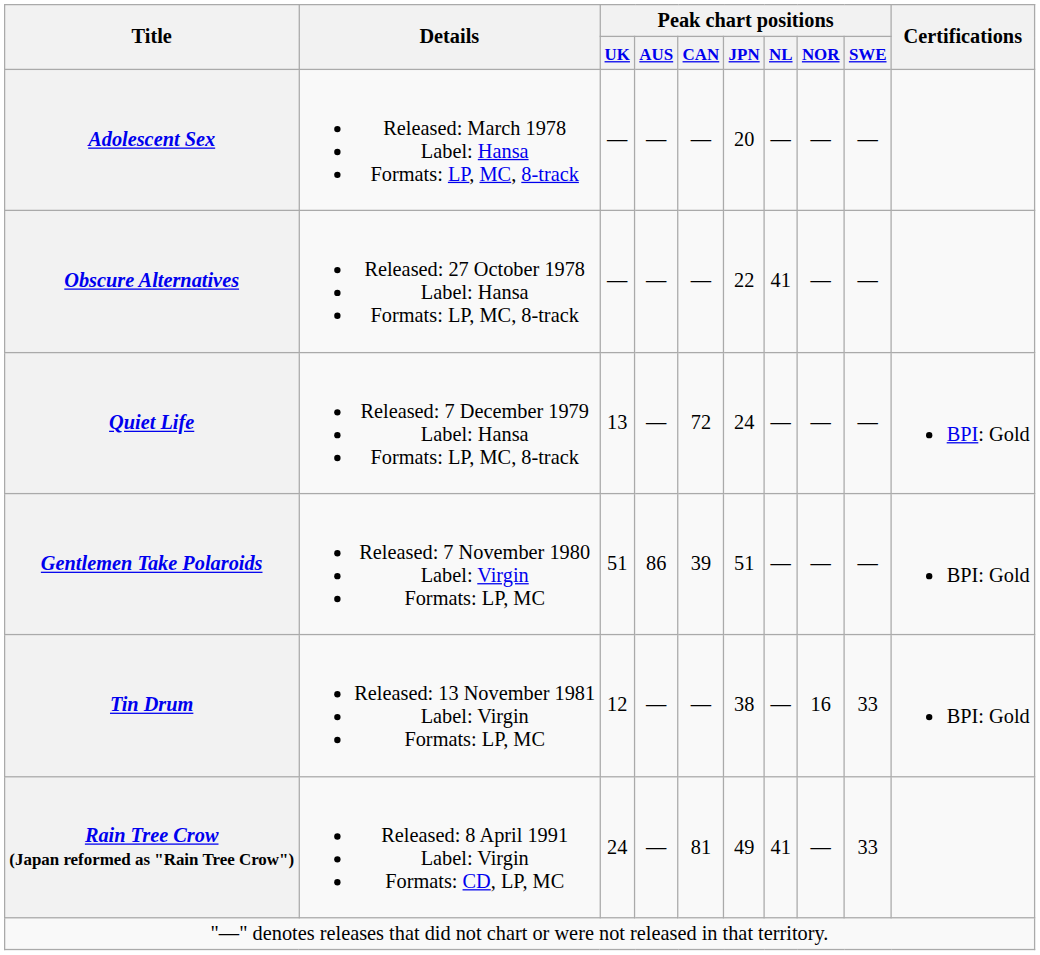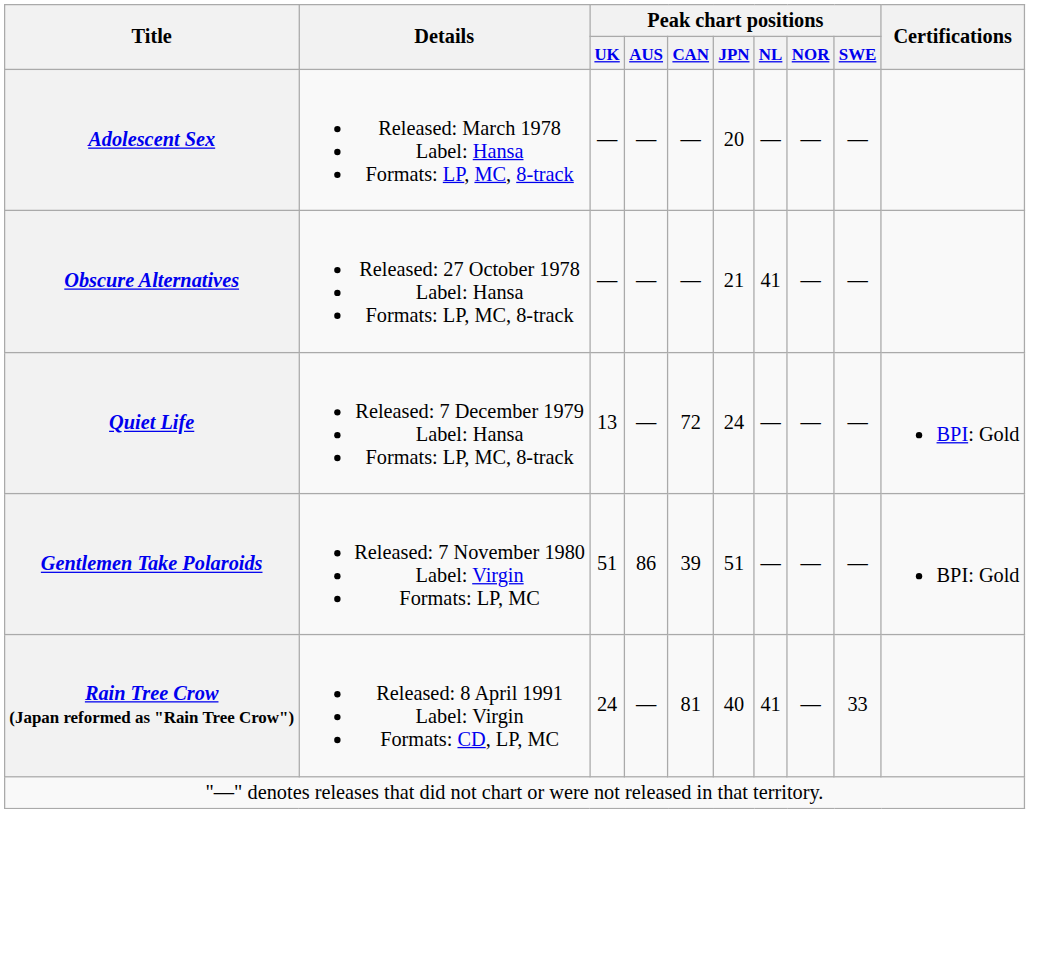 <table class="wikitable plainrowheaders" style="text-align:center;">
 <tr>
 <th scope="col" rowspan="2">Title</th>
 <th scope="col" rowspan="2">Details</th>
 <th colspan="7">Peak chart positions</th>
 <th scope="col" rowspan="2">Certifications</th>
 </tr>
 <tr>
 <th scope="col"><small><a href='#'>UK</a></small><br></th>
 <th scope="col"><small><a href='#'>AUS</a></small><br></th>
 <th scope="col"><small><a href='#'>CAN</a></small><br></th>
 <th scope="col"><small><a href='#'>JPN</a></small><br></th>
 <th scope="col"><small><a href='#'>NL</a></small><br></th>
 <th scope="col"><small><a href='#'>NOR</a></small><br></th>
 <th scope="col"><small><a href='#'>SWE</a></small><br></th>
 </tr>
 <tr>
 <th scope="row"><em><a href='#'>Adolescent Sex</a></em></th>
 <td><br><ul><li>Released: March 1978</li><li>Label: <a href='#'>Hansa</a></li><li>Formats: <a href='#'>LP</a>, <a href='#'>MC</a>, <a href='#'>8-track</a></li></ul></td>
 <td>—</td>
 <td>—</td>
 <td>—</td>
 <td>20</td>
 <td>—</td>
 <td>—</td>
 <td>—</td>
 <td></td>
 </tr>
 <tr>
 <th scope="row"><em><a href='#'>Obscure Alternatives</a></em></th>
 <td><br><ul><li>Released: 27 October 1978</li><li>Label: Hansa</li><li>Formats: LP, MC, 8-track</li></ul></td>
 <td>—</td>
 <td>—</td>
 <td>—</td>
-<td>22</td>
+<td>21</td>
 <td>41</td>
 <td>—</td>
 <td>—</td>
 <td></td>
 </tr>
 <tr>
 <th scope="row"><em><a href='#'>Quiet Life</a></em></th>
 <td><br><ul><li>Released: 7 December 1979</li><li>Label: Hansa</li><li>Formats: LP, MC, 8-track</li></ul></td>
 <td>13 </td>
 <td>—</td>
 <td>72</td>
 <td>24</td>
 <td>—</td>
 <td>—</td>
 <td>—</td>
 <td><br><ul><li><a href='#'>BPI</a>: Gold</li></ul></td>
 </tr>
 <tr>
 <th scope="row"><em><a href='#'>Gentlemen Take Polaroids</a></em></th>
 <td><br><ul><li>Released: 7 November 1980</li><li>Label: <a href='#'>Virgin</a></li><li>Formats: LP, MC</li></ul></td>
 <td>51</td>
 <td>86</td>
 <td>39</td>
 <td>51</td>
 <td>—</td>
 <td>—</td>
 <td>—</td>
 <td><br><ul><li>BPI: Gold</li></ul></td>
 </tr>
 <tr>
-<th scope="row"><em><a href='#'>Tin Drum</a></em></th>
-<td><br><ul><li>Released: 13 November 1981</li><li>Label: Virgin</li><li>Formats: LP, MC</li></ul></td>
-<td>12</td>
-<td>—</td>
-<td>—</td>
-<td>38</td>
-<td>—</td>
-<td>16</td>
-<td>33</td>
-<td><br><ul><li>BPI: Gold</li></ul></td>
-</tr>
-<tr>
 <th scope="row"><em><a href='#'>Rain Tree Crow</a></em><br><small>(Japan reformed as "Rain Tree Crow")</small></th>
 <td><br><ul><li>Released: 8 April 1991</li><li>Label: Virgin</li><li>Formats: <a href='#'>CD</a>, LP, MC</li></ul></td>
 <td>24</td>
 <td>—</td>
 <td>81</td>
-<td>49</td>
+<td>40</td>
 <td>41</td>
 <td>—</td>
 <td>33</td>
 <td></td>
 </tr>
 <tr>
 <td colspan="10">"—" denotes releases that did not chart or were not released in that territory.</td>
 </tr>
 </table>
